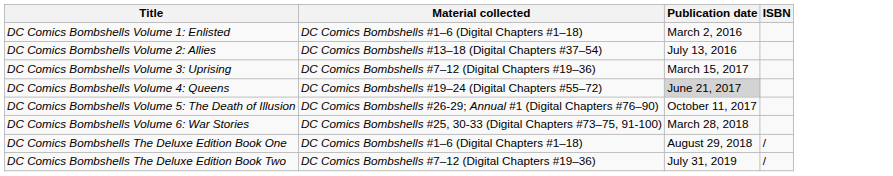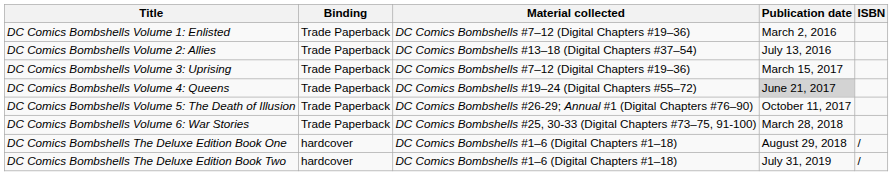 <table class="wikitable">
 <tr>
 <th>Title</th>
+<th>Binding</th>
 <th>Material collected</th>
 <th>Publication date</th>
 <th>ISBN</th>
 </tr>
 <tr>
 <td><em>DC Comics Bombshells Volume 1: Enlisted</em></td>
-<td><em>DC Comics Bombshells</em> #1–6 (Digital Chapters #1–18)</td>
+<td>Trade Paperback</td>
+<td><em>DC Comics Bombshells</em> #7–12 (Digital Chapters #19–36)</td>
 <td>March 2, 2016</td>
 <td></td>
 </tr>
 <tr>
 <td><em>DC Comics Bombshells Volume 2: Allies</em></td>
+<td>Trade Paperback</td>
 <td><em>DC Comics Bombshells</em> #13–18 (Digital Chapters #37–54)</td>
 <td>July 13, 2016</td>
 <td></td>
 </tr>
 <tr>
 <td><em>DC Comics Bombshells Volume 3: Uprising</em></td>
+<td>Trade Paperback</td>
 <td><em>DC Comics Bombshells</em> #7–12 (Digital Chapters #19–36)</td>
 <td>March 15, 2017</td>
 <td></td>
 </tr>
 <tr>
 <td><em>DC Comics Bombshells Volume 4: Queens</em></td>
+<td>Trade Paperback</td>
 <td><em>DC Comics Bombshells</em> #19–24 (Digital Chapters #55–72)</td>
 <td style="background: lightgrey;">June 21, 2017</td>
 <td></td>
 </tr>
 <tr>
 <td><em>DC Comics Bombshells Volume 5: The Death of Illusion</em></td>
+<td>Trade Paperback</td>
 <td><em>DC Comics Bombshells</em> #26-29; <em>Annual</em> #1 (Digital Chapters #76–90)</td>
 <td>October 11, 2017</td>
 <td></td>
 </tr>
 <tr>
 <td><em>DC Comics Bombshells Volume 6: War Stories</em></td>
+<td>Trade Paperback</td>
 <td><em>DC Comics Bombshells</em> #25, 30-33 (Digital Chapters #73–75, 91-100)</td>
 <td>March 28, 2018</td>
 <td></td>
 </tr>
 <tr>
 <td><em>DC Comics Bombshells The Deluxe Edition Book One</em></td>
+<td>hardcover</td>
 <td><em>DC Comics Bombshells</em> #1–6 (Digital Chapters #1–18)</td>
 <td>August 29, 2018</td>
 <td>/</td>
 </tr>
 <tr>
 <td><em>DC Comics Bombshells The Deluxe Edition Book Two</em></td>
-<td><em>DC Comics Bombshells</em> #7–12 (Digital Chapters #19–36)</td>
+<td>hardcover</td>
+<td><em>DC Comics Bombshells</em> #1–6 (Digital Chapters #1–18)</td>
 <td>July 31, 2019</td>
 <td>/</td>
 </tr>
 </table>
